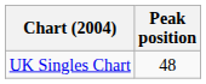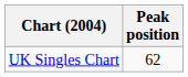 <table class="wikitable">
 <tr>
 <th>Chart (2004)</th>
 <th>Peak<br>position</th>
 </tr>
 <tr>
 <td><a href='#'>UK Singles Chart</a></td>
-<td align="center">48</td>
+<td align="center">62</td>
 </tr>
 </table>
